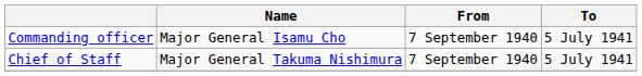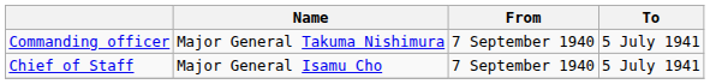 <table class=wikitable>
 <tr>
 <th></th>
 <th>Name</th>
 <th>From</th>
 <th>To</th>
 </tr>
 <tr>
 <td><a href='#'>Commanding officer</a></td>
-<td>Major General <a href='#'>Isamu Cho</a></td>
+<td>Major General <a href='#'>Takuma Nishimura</a></td>
 <td>7 September 1940</td>
 <td>5 July 1941</td>
 </tr>
 <tr>
 <td><a href='#'>Chief of Staff</a></td>
-<td>Major General <a href='#'>Takuma Nishimura</a></td>
+<td>Major General <a href='#'>Isamu Cho</a></td>
 <td>7 September 1940</td>
 <td>5 July 1941</td>
 </tr>
 <tr>
 </tr>
 </table>
